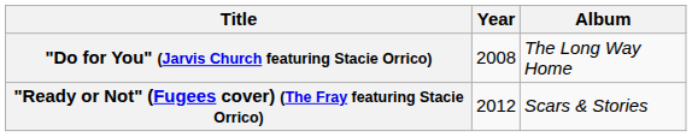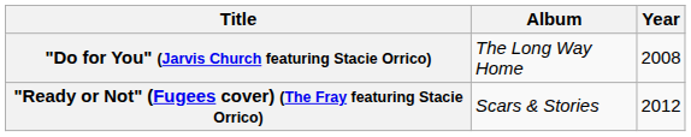 <table class="wikitable plainrowheaders">
 <tr>
 <th>Title</th>
+<th>Album</th>
 <th>Year</th>
-<th>Album</th>
 </tr>
 <tr>
 <th scope="row">"Do for You" <small>(<a href='#'>Jarvis Church</a> featuring Stacie Orrico)</small></th>
+<td><em>The Long Way Home</em></td>
 <td>2008</td>
-<td><em>The Long Way Home</em></td>
 </tr>
 <tr>
 <th scope="row">"Ready or Not" (<a href='#'>Fugees</a> cover) <small>(<a href='#'>The Fray</a> featuring Stacie Orrico)</small></th>
+<td><em>Scars & Stories</em></td>
 <td>2012</td>
-<td><em>Scars & Stories</em></td>
 </tr>
 </table>
